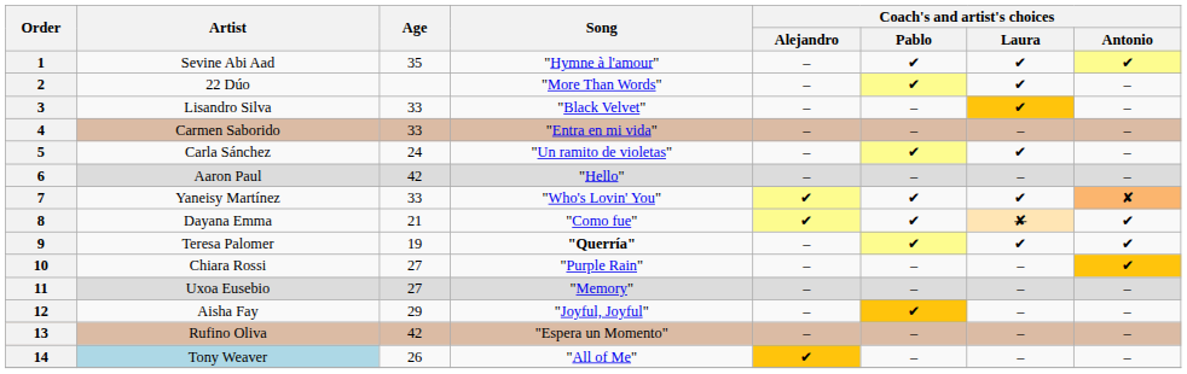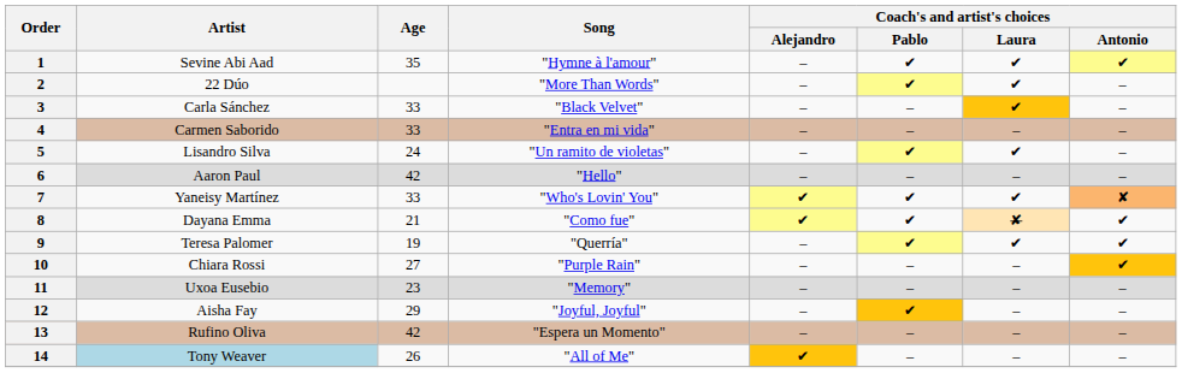 <table class="wikitable" style="text-align:center; line-height:17px; width:100%">
 <tr>
 <th scope="col" rowspan="2" style="width:04%">Order</th>
 <th scope="col" rowspan="2" style="width:17%">Artist</th>
 <th scope="col" rowspan="2" style="width:04%">Age</th>
 <th scope="col" rowspan="2" style="width:17%">Song</th>
 <th scope="col" colspan="4" style="width:24%">Coach's and artist's choices</th>
 </tr>
 <tr>
 <th style="width:06%">Alejandro</th>
 <th style="width:06%">Pablo</th>
 <th style="width:06%">Laura</th>
 <th style="width:06%">Antonio</th>
 </tr>
 <tr>
 <th>1</th>
 <td>Sevine Abi Aad</td>
 <td>35</td>
 <td>"<a href='#'>Hymne à l'amour</a>"</td>
 <td>–</td>
 <td>✔</td>
 <td>✔</td>
 <td style="background:#fdfc8f">✔</td>
 </tr>
 <tr>
 <th>2</th>
 <td>22 Dúo </td>
 <td></td>
 <td>"<a href='#'>More Than Words</a>"</td>
 <td>–</td>
 <td style="background:#fdfc8f">✔</td>
 <td>✔</td>
 <td>–</td>
 </tr>
 <tr>
 <th>3</th>
-<td>Lisandro Silva</td>
+<td>Carla Sánchez</td>
 <td>33</td>
 <td>"<a href='#'>Black Velvet</a>"</td>
 <td>–</td>
 <td>–</td>
 <td style="background:#ffc40c">✔</td>
 <td>–</td>
 </tr>
 <tr style="background:#dbbba4">
 <th>4</th>
 <td>Carmen Saborido</td>
 <td>33</td>
 <td>"<a href='#'>Entra en mi vida</a>"</td>
 <td>–</td>
 <td>–</td>
 <td>–</td>
 <td>–</td>
 </tr>
 <tr>
 <th>5</th>
-<td>Carla Sánchez</td>
+<td>Lisandro Silva</td>
 <td>24</td>
 <td>"<a href='#'>Un ramito de violetas</a>"</td>
 <td>–</td>
 <td style="background:#fdfc8f">✔</td>
 <td>✔</td>
 <td>–</td>
 </tr>
 <tr style="background:#dcdcdc">
 <th>6</th>
 <td>Aaron Paul</td>
 <td>42</td>
 <td>"<a href='#'>Hello</a>"</td>
 <td>–</td>
 <td>–</td>
 <td>–</td>
 <td>–</td>
 </tr>
 <tr>
 <th>7</th>
 <td>Yaneisy Martínez</td>
 <td>33</td>
 <td>"<a href='#'>Who's Lovin' You</a>"</td>
 <td style="background:#fdfc8f">✔</td>
 <td>✔</td>
 <td>✔</td>
 <td style="background:#fbb56e">✘</td>
 </tr>
 <tr>
 <th>8</th>
 <td>Dayana Emma</td>
 <td>21</td>
 <td>"<a href='#'>Como fue</a>"</td>
 <td style="background:#fdfc8f">✔</td>
 <td>✔</td>
 <td style="background:#ffe5b4"><s>✘</s></td>
 <td>✔</td>
 </tr>
 <tr>
 <th>9</th>
 <td>Teresa Palomer</td>
 <td>19</td>
-<td><strong>"Querría"</strong></td>
+<td>"Querría"</td>
 <td>–</td>
 <td style="background:#fdfc8f">✔</td>
 <td>✔</td>
 <td>✔</td>
 </tr>
 <tr>
 <th>10</th>
 <td>Chiara Rossi</td>
 <td>27</td>
 <td>"<a href='#'>Purple Rain</a>"</td>
 <td>–</td>
 <td>–</td>
 <td>–</td>
 <td style="background:#ffc40c">✔</td>
 </tr>
 <tr style="background:#dcdcdc">
 <th>11</th>
 <td>Uxoa Eusebio</td>
-<td>27</td>
+<td>23</td>
 <td>"<a href='#'>Memory</a>"</td>
 <td>–</td>
 <td>–</td>
 <td>–</td>
 <td>–</td>
 </tr>
 <tr>
 <th>12</th>
 <td>Aisha Fay</td>
 <td>29</td>
 <td>"<a href='#'>Joyful, Joyful</a>"</td>
 <td>–</td>
 <td style="background:#ffc40c">✔</td>
 <td>–</td>
 <td>–</td>
 </tr>
 <tr style="background:#dbbba4">
 <th>13</th>
 <td>Rufino Oliva</td>
 <td>42</td>
 <td>"Espera un Momento"</td>
 <td>–</td>
 <td>–</td>
 <td>–</td>
 <td>–</td>
 </tr>
 <tr>
 <th>14</th>
 <td style="background: lightblue;">Tony Weaver</td>
 <td>26</td>
 <td>"<a href='#'>All of Me</a>"</td>
 <td style="background:#ffc40c">✔</td>
 <td>–</td>
 <td>–</td>
 <td>–</td>
 </tr>
 <tr>
 </tr>
 </table>
